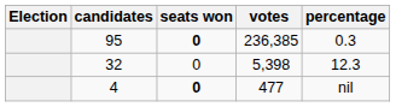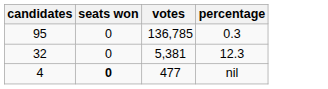 <table class=wikitable style=text-align:center>
 <tr>
-<th>Election</th>
 <th>candidates</th>
 <th>seats won</th>
 <th>votes</th>
 <th>percentage</th>
 </tr>
 <tr>
-<th></th>
 <td>95</td>
-<td><strong>0</strong></td>
-<td> 236,385</td>
+<td>0</td>
+<td> 136,785</td>
 <td>0.3</td>
 </tr>
 <tr>
-<th></th>
 <td>32</td>
 <td>0</td>
-<td> 5,398</td>
+<td> 5,381</td>
 <td>12.3</td>
 </tr>
 <tr>
-<th></th>
 <td>4</td>
 <td><strong>0</strong></td>
 <td> 477</td>
 <td>nil</td>
 </tr>
 </table>
